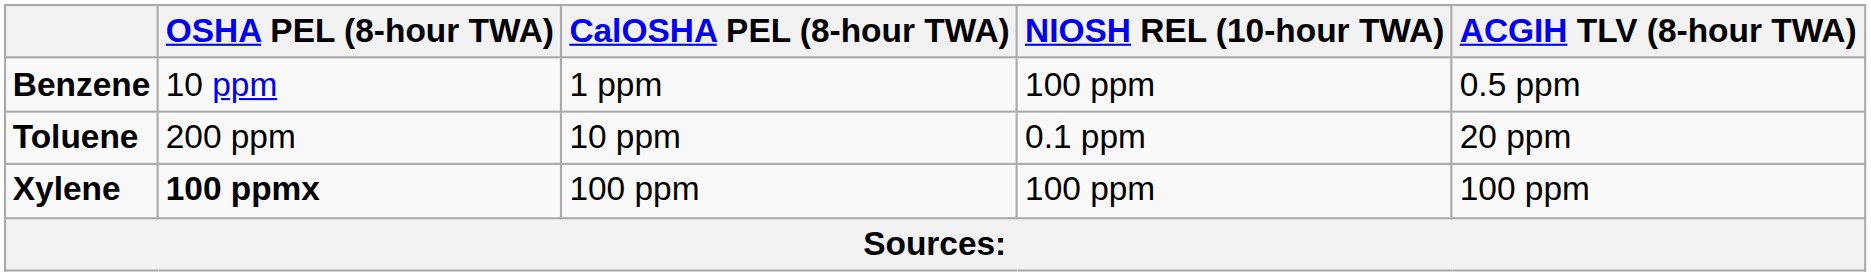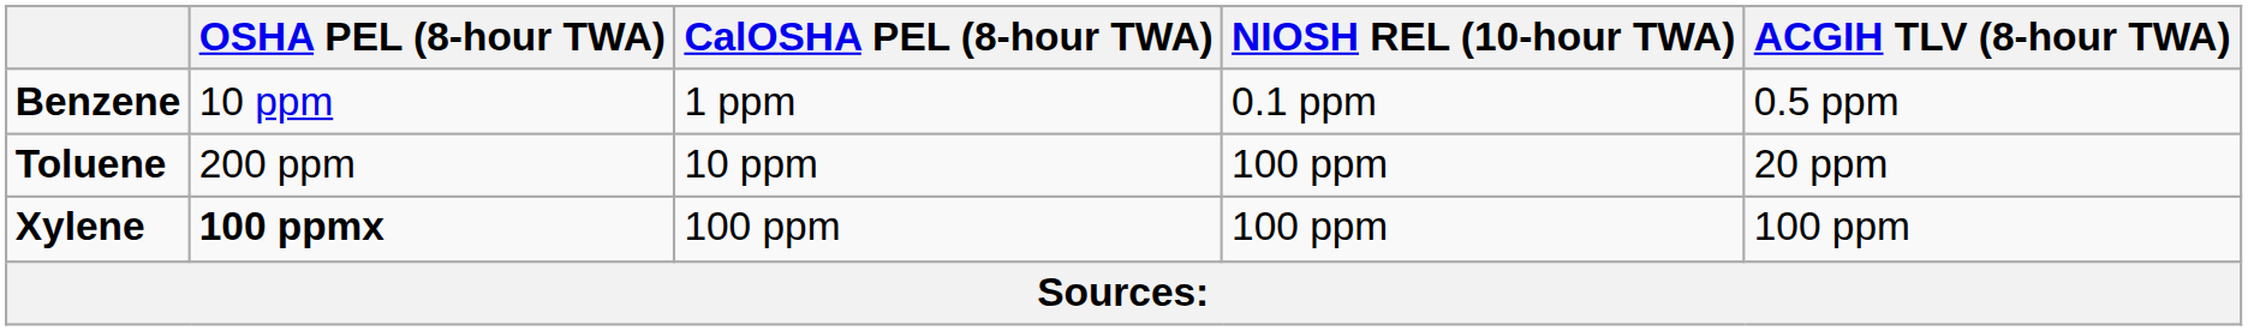 <table class="wikitable">
 <tr>
 <th></th>
 <th><a href='#'>OSHA</a> PEL (8-hour TWA)</th>
 <th><a href='#'>CalOSHA</a> PEL (8-hour TWA)</th>
 <th><a href='#'>NIOSH</a> REL (10-hour TWA)</th>
 <th><a href='#'>ACGIH</a> TLV (8-hour TWA)</th>
 </tr>
 <tr>
 <td><strong>Benzene</strong></td>
 <td>10 <a href='#'>ppm</a></td>
 <td>1 ppm</td>
-<td>100 ppm</td>
+<td>0.1 ppm</td>
 <td>0.5 ppm</td>
 </tr>
 <tr>
 <td><strong>Toluene</strong></td>
 <td>200 ppm</td>
 <td>10 ppm</td>
-<td>0.1 ppm</td>
+<td>100 ppm</td>
 <td>20 ppm</td>
 </tr>
 <tr>
 <td><strong>Xylene</strong></td>
 <td><strong>100 ppmx</strong></td>
 <td>100 ppm</td>
 <td>100 ppm</td>
 <td>100 ppm</td>
 </tr>
 <tr>
 <th colspan=5>Sources:</th>
 </tr>
 </table>
